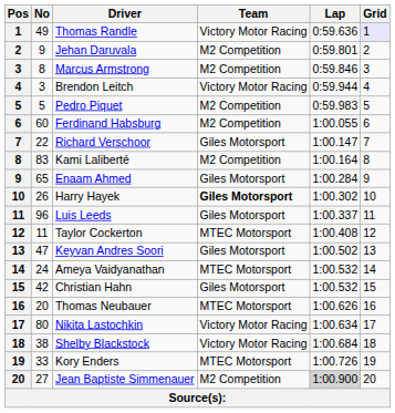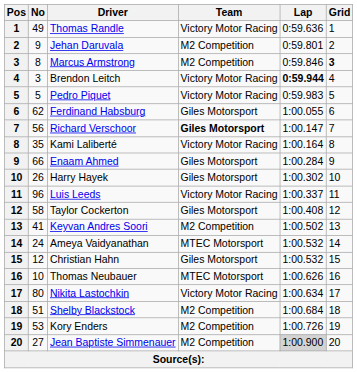 <table class="wikitable" style="font-size: 85%">
 <tr>
 <th>Pos</th>
 <th>No</th>
 <th>Driver</th>
 <th>Team</th>
 <th>Lap</th>
 <th>Grid</th>
 </tr>
 <tr>
 <th>1</th>
 <td style="text-align:center;">49</td>
 <td> <a href='#'>Thomas Randle</a></td>
 <td>Victory Motor Racing</td>
 <td>0:59.636</td>
-<td style="background: lavender;">1</td>
+<td>1</td>
 </tr>
 <tr>
 <th>2</th>
 <td style="text-align:center;">9</td>
 <td> <a href='#'>Jehan Daruvala</a></td>
 <td>M2 Competition</td>
 <td>0:59.801</td>
 <td>2</td>
 </tr>
 <tr>
 <th>3</th>
 <td style="text-align:center;">8</td>
 <td> <a href='#'>Marcus Armstrong</a></td>
 <td>M2 Competition</td>
 <td>0:59.846</td>
-<td>3</td>
+<td><strong>3</strong></td>
 </tr>
 <tr>
 <th>4</th>
 <td style="text-align:center;">3</td>
 <td> Brendon Leitch</td>
 <td>Victory Motor Racing</td>
-<td>0:59.944</td>
+<td><strong>0:59.944</strong></td>
 <td>4</td>
 </tr>
 <tr>
 <th>5</th>
 <td style="text-align:center;">5</td>
 <td> <a href='#'>Pedro Piquet</a></td>
-<td>M2 Competition</td>
+<td>Victory Motor Racing</td>
 <td>0:59.983</td>
 <td>5</td>
 </tr>
 <tr>
 <th>6</th>
-<td style="text-align:center;">60</td>
+<td style="text-align:center;">62</td>
 <td> <a href='#'>Ferdinand Habsburg</a></td>
-<td>M2 Competition</td>
+<td>Giles Motorsport</td>
 <td>1:00.055</td>
 <td>6</td>
 </tr>
 <tr>
 <th>7</th>
-<td style="text-align:center;">22</td>
+<td style="text-align:center;">56</td>
 <td> <a href='#'>Richard Verschoor</a></td>
-<td>Giles Motorsport</td>
+<td><strong>Giles Motorsport</strong></td>
 <td>1:00.147</td>
 <td>7</td>
 </tr>
 <tr>
 <th>8</th>
-<td style="text-align:center;">83</td>
+<td style="text-align:center;">35</td>
 <td> Kami Laliberté</td>
-<td>M2 Competition</td>
+<td>Victory Motor Racing</td>
 <td>1:00.164</td>
 <td>8</td>
 </tr>
 <tr>
 <th>9</th>
-<td style="text-align:center;">65</td>
+<td style="text-align:center;">66</td>
 <td> <a href='#'>Enaam Ahmed</a></td>
 <td>Giles Motorsport</td>
 <td>1:00.284</td>
 <td>9</td>
 </tr>
 <tr>
 <th>10</th>
 <td style="text-align:center;">26</td>
 <td> Harry Hayek</td>
-<td><strong>Giles Motorsport</strong></td>
+<td>Giles Motorsport</td>
 <td>1:00.302</td>
 <td>10</td>
 </tr>
 <tr>
 <th>11</th>
 <td style="text-align:center;">96</td>
 <td> <a href='#'>Luis Leeds</a></td>
-<td>Giles Motorsport</td>
+<td>Victory Motor Racing</td>
 <td>1:00.337</td>
 <td>11</td>
 </tr>
 <tr>
 <th>12</th>
-<td style="text-align:center;">11</td>
+<td style="text-align:center;">58</td>
 <td> Taylor Cockerton</td>
-<td>MTEC Motorsport</td>
+<td>Giles Motorsport</td>
 <td>1:00.408</td>
 <td>12</td>
 </tr>
 <tr>
 <th>13</th>
-<td style="text-align:center;">47</td>
+<td style="text-align:center;">41</td>
 <td> <a href='#'>Keyvan Andres Soori</a></td>
-<td>Giles Motorsport</td>
+<td>M2 Competition</td>
 <td>1:00.502</td>
 <td>13</td>
 </tr>
 <tr>
 <th>14</th>
 <td style="text-align:center;">24</td>
 <td> Ameya Vaidyanathan</td>
 <td>MTEC Motorsport</td>
 <td>1:00.532</td>
 <td>14</td>
 </tr>
 <tr>
 <th>15</th>
-<td style="text-align:center;">42</td>
+<td style="text-align:center;">12</td>
 <td> Christian Hahn</td>
 <td>Giles Motorsport</td>
 <td>1:00.532</td>
 <td>15</td>
 </tr>
 <tr>
 <th>16</th>
-<td style="text-align:center;">20</td>
+<td style="text-align:center;">10</td>
 <td> Thomas Neubauer</td>
 <td>MTEC Motorsport</td>
 <td>1:00.626</td>
 <td>16</td>
 </tr>
 <tr>
 <th>17</th>
 <td style="text-align:center;">80</td>
 <td> <a href='#'>Nikita Lastochkin</a></td>
 <td>Victory Motor Racing</td>
 <td>1:00.634</td>
 <td>17</td>
 </tr>
 <tr>
 <th>18</th>
-<td style="text-align:center;">38</td>
+<td style="text-align:center;">51</td>
 <td> <a href='#'>Shelby Blackstock</a></td>
-<td>Victory Motor Racing</td>
+<td>M2 Competition</td>
 <td>1:00.684</td>
 <td>18</td>
 </tr>
 <tr>
 <th>19</th>
-<td style="text-align:center;">33</td>
+<td style="text-align:center;">53</td>
 <td> Kory Enders</td>
-<td>MTEC Motorsport</td>
+<td>M2 Competition</td>
 <td>1:00.726</td>
 <td>19</td>
 </tr>
 <tr>
 <th>20</th>
 <td style="text-align:center;">27</td>
 <td> <a href='#'>Jean Baptiste Simmenauer</a></td>
 <td>M2 Competition</td>
 <td style="background: lightgrey;">1:00.900</td>
 <td>20</td>
 </tr>
 <tr>
 <th colspan="6">Source(s): </th>
 </tr>
 </table>
